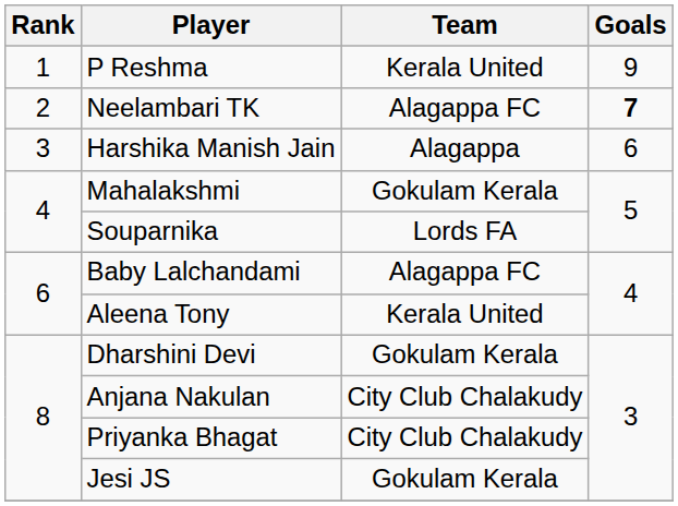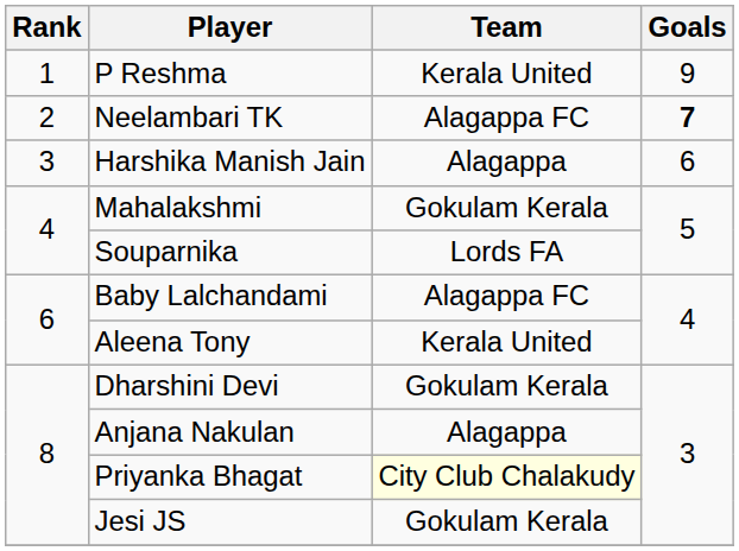 <table class="wikitable" style="text-align:"center">
 <tr>
 <th>Rank</th>
 <th>Player</th>
 <th>Team</th>
 <th>Goals</th>
 </tr>
 <tr>
 <td rowspan="1" align="center">1</td>
 <td align="left"> P Reshma</td>
 <td rowspan="1" align="center">Kerala United</td>
 <td rowspan="1" align="center">9</td>
 </tr>
 <tr>
 <td rowspan="1" align="center">2</td>
 <td align="left"> Neelambari TK</td>
 <td rowspan="1" align="center">Alagappa FC</td>
 <td rowspan="1" align="center"><strong>7</strong></td>
 </tr>
 <tr>
 <td rowspan="1" align="center">3</td>
 <td align="left"> Harshika Manish Jain</td>
 <td rowspan="1" align="center">Alagappa</td>
 <td rowspan="1" align="center">6</td>
 </tr>
 <tr>
 <td rowspan="2" align="center">4</td>
 <td align="left"> Mahalakshmi</td>
 <td rowspan="1" align="center">Gokulam Kerala</td>
 <td rowspan="2" align="center">5</td>
 </tr>
 <tr>
 <td align="left"> Souparnika</td>
 <td rowspan="1" align="center">Lords FA</td>
 </tr>
 <tr>
 <td rowspan="2" align="center">6</td>
 <td align="left"> Baby Lalchandami</td>
 <td rowspan="1" align="center">Alagappa FC</td>
 <td rowspan="2" align="center">4</td>
 </tr>
 <tr>
 <td align="left"> Aleena Tony</td>
 <td rowspan="1" align="center">Kerala United</td>
 </tr>
 <tr>
 <td rowspan="4" align="center">8</td>
 <td align="left"> Dharshini Devi</td>
 <td rowspan="1" align="center">Gokulam Kerala</td>
 <td rowspan="4" align="center">3</td>
 </tr>
 <tr>
 <td align="left"> Anjana Nakulan</td>
-<td rowspan="1" align="center">City Club Chalakudy</td>
+<td rowspan="1" align="center">Alagappa</td>
 </tr>
 <tr>
 <td align="left"> Priyanka Bhagat</td>
-<td rowspan="1" align="center">City Club Chalakudy</td>
+<td rowspan="1" align="center" style="background: lightyellow;">City Club Chalakudy</td>
 </tr>
 <tr>
 <td align="left"> Jesi JS</td>
 <td rowspan="1" align="center">Gokulam Kerala</td>
 </tr>
 <tr>
 </tr>
 </table>
